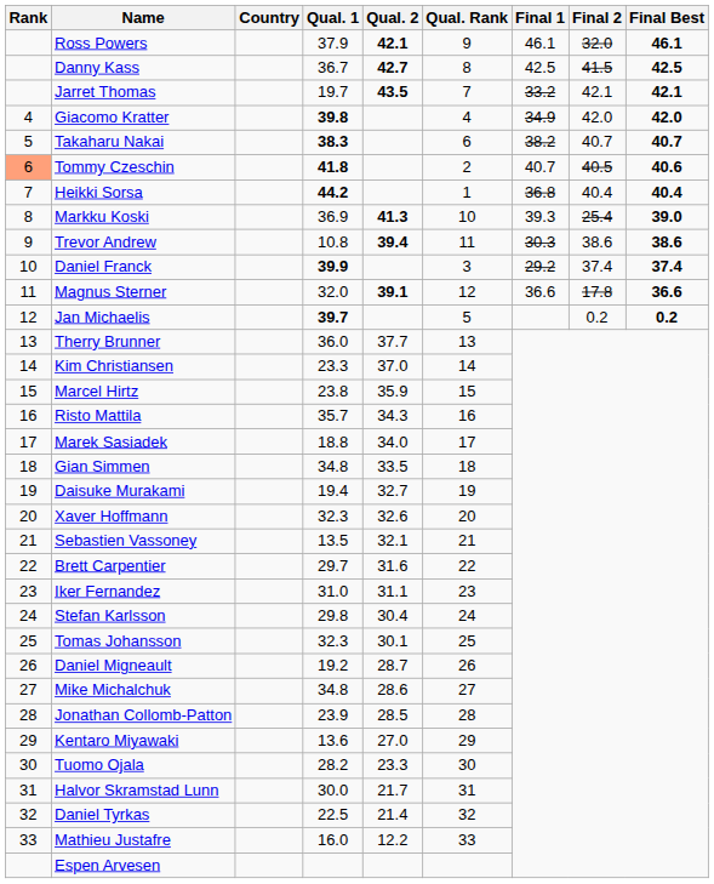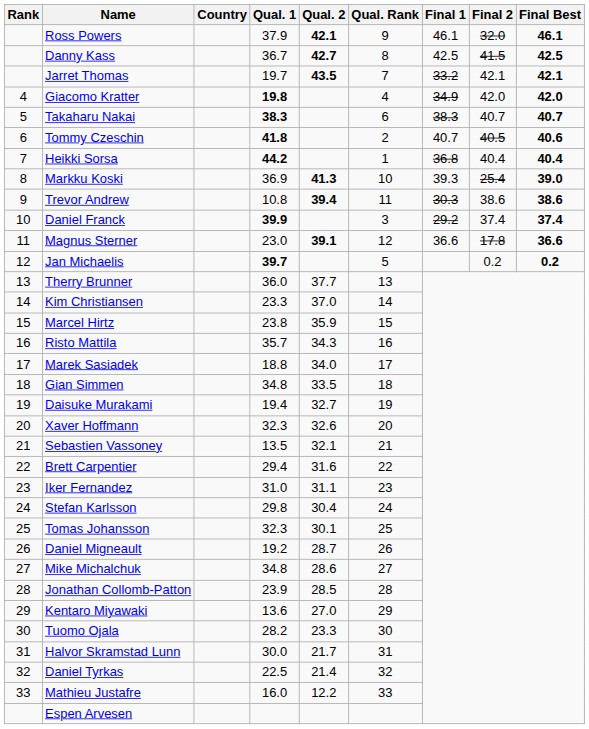 <table class="wikitable sortable" style="text-align:center">
 <tr>
 <th>Rank</th>
 <th>Name</th>
 <th>Country</th>
 <th>Qual. 1</th>
 <th>Qual. 2</th>
 <th>Qual. Rank</th>
 <th>Final 1</th>
 <th>Final 2</th>
 <th>Final Best</th>
 </tr>
 <tr>
 <td></td>
 <td align=left><a href='#'>Ross Powers</a></td>
 <td align=left></td>
 <td>37.9</td>
 <td><strong>42.1</strong></td>
 <td>9</td>
 <td>46.1</td>
 <td><s>32.0</s></td>
 <td><strong>46.1</strong></td>
 </tr>
 <tr>
 <td></td>
 <td align=left><a href='#'>Danny Kass</a></td>
 <td align=left></td>
 <td>36.7</td>
 <td><strong>42.7</strong></td>
 <td>8</td>
 <td>42.5</td>
 <td><s>41.5</s></td>
 <td><strong>42.5</strong></td>
 </tr>
 <tr>
 <td></td>
 <td align=left><a href='#'>Jarret Thomas</a></td>
 <td align=left></td>
 <td>19.7</td>
 <td><strong>43.5</strong></td>
 <td>7</td>
 <td><s>33.2</s></td>
 <td>42.1</td>
 <td><strong>42.1</strong></td>
 </tr>
 <tr>
 <td>4</td>
 <td align=left><a href='#'>Giacomo Kratter</a></td>
 <td align=left></td>
-<td><strong>39.8</strong></td>
+<td><strong>19.8</strong></td>
 <td></td>
 <td>4</td>
 <td><s>34.9</s></td>
 <td>42.0</td>
 <td><strong>42.0</strong></td>
 </tr>
 <tr>
 <td>5</td>
 <td align=left><a href='#'>Takaharu Nakai</a></td>
 <td align=left></td>
 <td><strong>38.3</strong></td>
 <td></td>
 <td>6</td>
-<td><s>38.2</s></td>
+<td><s>38.3</s></td>
 <td>40.7</td>
 <td><strong>40.7</strong></td>
 </tr>
 <tr>
-<td style="background: lightsalmon;">6</td>
+<td>6</td>
 <td align=left><a href='#'>Tommy Czeschin</a></td>
 <td align=left></td>
 <td><strong>41.8</strong></td>
 <td></td>
 <td>2</td>
 <td>40.7</td>
 <td><s>40.5</s></td>
 <td><strong>40.6</strong></td>
 </tr>
 <tr>
 <td>7</td>
 <td align=left><a href='#'>Heikki Sorsa</a></td>
 <td align=left></td>
 <td><strong>44.2</strong></td>
 <td></td>
 <td>1</td>
 <td><s>36.8</s></td>
 <td>40.4</td>
 <td><strong>40.4</strong></td>
 </tr>
 <tr>
 <td>8</td>
 <td align=left><a href='#'>Markku Koski</a></td>
 <td align=left></td>
 <td>36.9</td>
 <td><strong>41.3</strong></td>
 <td>10</td>
 <td>39.3</td>
 <td><s>25.4</s></td>
 <td><strong>39.0</strong></td>
 </tr>
 <tr>
 <td>9</td>
 <td align=left><a href='#'>Trevor Andrew</a></td>
 <td align=left></td>
 <td>10.8</td>
 <td><strong>39.4</strong></td>
 <td>11</td>
 <td><s>30.3</s></td>
 <td>38.6</td>
 <td><strong>38.6</strong></td>
 </tr>
 <tr>
 <td>10</td>
 <td align=left><a href='#'>Daniel Franck</a></td>
 <td align=left></td>
 <td><strong>39.9</strong></td>
 <td></td>
 <td>3</td>
 <td><s>29.2</s></td>
 <td>37.4</td>
 <td><strong>37.4</strong></td>
 </tr>
 <tr>
 <td>11</td>
 <td align=left><a href='#'>Magnus Sterner</a></td>
 <td align=left></td>
-<td>32.0</td>
+<td>23.0</td>
 <td><strong>39.1</strong></td>
 <td>12</td>
 <td>36.6</td>
 <td><s>17.8</s></td>
 <td><strong>36.6</strong></td>
 </tr>
 <tr>
 <td>12</td>
 <td align=left><a href='#'>Jan Michaelis</a></td>
 <td align=left></td>
 <td><strong>39.7</strong></td>
 <td></td>
 <td>5</td>
 <td><s></s></td>
 <td>0.2</td>
 <td><strong>0.2</strong></td>
 </tr>
 <tr>
 <td>13</td>
 <td align=left><a href='#'>Therry Brunner</a></td>
 <td align=left></td>
 <td>36.0</td>
 <td>37.7</td>
 <td>13</td>
 <td rowspan="22" colspan="3"></td>
 </tr>
 <tr>
 <td>14</td>
 <td align=left><a href='#'>Kim Christiansen</a></td>
 <td align=left></td>
 <td>23.3</td>
 <td>37.0</td>
 <td>14</td>
 </tr>
 <tr>
 <td>15</td>
 <td align=left><a href='#'>Marcel Hirtz</a></td>
 <td align=left></td>
 <td>23.8</td>
 <td>35.9</td>
 <td>15</td>
 </tr>
 <tr>
 <td>16</td>
 <td align=left><a href='#'>Risto Mattila</a></td>
 <td align=left></td>
 <td>35.7</td>
 <td>34.3</td>
 <td>16</td>
 </tr>
 <tr>
 <td>17</td>
 <td align=left><a href='#'>Marek Sasiadek</a></td>
 <td align=left></td>
 <td>18.8</td>
 <td>34.0</td>
 <td>17</td>
 </tr>
 <tr>
 <td>18</td>
 <td align=left><a href='#'>Gian Simmen</a></td>
 <td align=left></td>
 <td>34.8</td>
 <td>33.5</td>
 <td>18</td>
 </tr>
 <tr>
 <td>19</td>
 <td align=left><a href='#'>Daisuke Murakami</a></td>
 <td align=left></td>
 <td>19.4</td>
 <td>32.7</td>
 <td>19</td>
 </tr>
 <tr>
 <td>20</td>
 <td align=left><a href='#'>Xaver Hoffmann</a></td>
 <td align=left></td>
 <td>32.3</td>
 <td>32.6</td>
 <td>20</td>
 </tr>
 <tr>
 <td>21</td>
 <td align=left><a href='#'>Sebastien Vassoney</a></td>
 <td align=left></td>
 <td>13.5</td>
 <td>32.1</td>
 <td>21</td>
 </tr>
 <tr>
 <td>22</td>
 <td align=left><a href='#'>Brett Carpentier</a></td>
 <td align=left></td>
-<td>29.7</td>
+<td>29.4</td>
 <td>31.6</td>
 <td>22</td>
 </tr>
 <tr>
 <td>23</td>
 <td align=left><a href='#'>Iker Fernandez</a></td>
 <td align=left></td>
 <td>31.0</td>
 <td>31.1</td>
 <td>23</td>
 </tr>
 <tr>
 <td>24</td>
 <td align=left><a href='#'>Stefan Karlsson</a></td>
 <td align=left></td>
 <td>29.8</td>
 <td>30.4</td>
 <td>24</td>
 </tr>
 <tr>
 <td>25</td>
 <td align=left><a href='#'>Tomas Johansson</a></td>
 <td align=left></td>
 <td>32.3</td>
 <td>30.1</td>
 <td>25</td>
 </tr>
 <tr>
 <td>26</td>
 <td align=left><a href='#'>Daniel Migneault</a></td>
 <td align=left></td>
 <td>19.2</td>
 <td>28.7</td>
 <td>26</td>
 </tr>
 <tr>
 <td>27</td>
 <td align=left><a href='#'>Mike Michalchuk</a></td>
 <td align=left></td>
 <td>34.8</td>
 <td>28.6</td>
 <td>27</td>
 </tr>
 <tr>
 <td>28</td>
 <td align=left><a href='#'>Jonathan Collomb-Patton</a></td>
 <td align=left></td>
 <td>23.9</td>
 <td>28.5</td>
 <td>28</td>
 </tr>
 <tr>
 <td>29</td>
 <td align=left><a href='#'>Kentaro Miyawaki</a></td>
 <td align=left></td>
 <td>13.6</td>
 <td>27.0</td>
 <td>29</td>
 </tr>
 <tr>
 <td>30</td>
 <td align=left><a href='#'>Tuomo Ojala</a></td>
 <td align=left></td>
 <td>28.2</td>
 <td>23.3</td>
 <td>30</td>
 </tr>
 <tr>
 <td>31</td>
 <td align=left><a href='#'>Halvor Skramstad Lunn</a></td>
 <td align=left></td>
 <td>30.0</td>
 <td>21.7</td>
 <td>31</td>
 </tr>
 <tr>
 <td>32</td>
 <td align=left><a href='#'>Daniel Tyrkas</a></td>
 <td align=left></td>
 <td>22.5</td>
 <td>21.4</td>
 <td>32</td>
 </tr>
 <tr>
 <td>33</td>
 <td align=left><a href='#'>Mathieu Justafre</a></td>
 <td align=left></td>
 <td>16.0</td>
 <td>12.2</td>
 <td>33</td>
 </tr>
 <tr>
 <td></td>
 <td align=left><a href='#'>Espen Arvesen</a></td>
 <td align=left></td>
 <td></td>
 <td></td>
 <td></td>
 </tr>
 </table>
